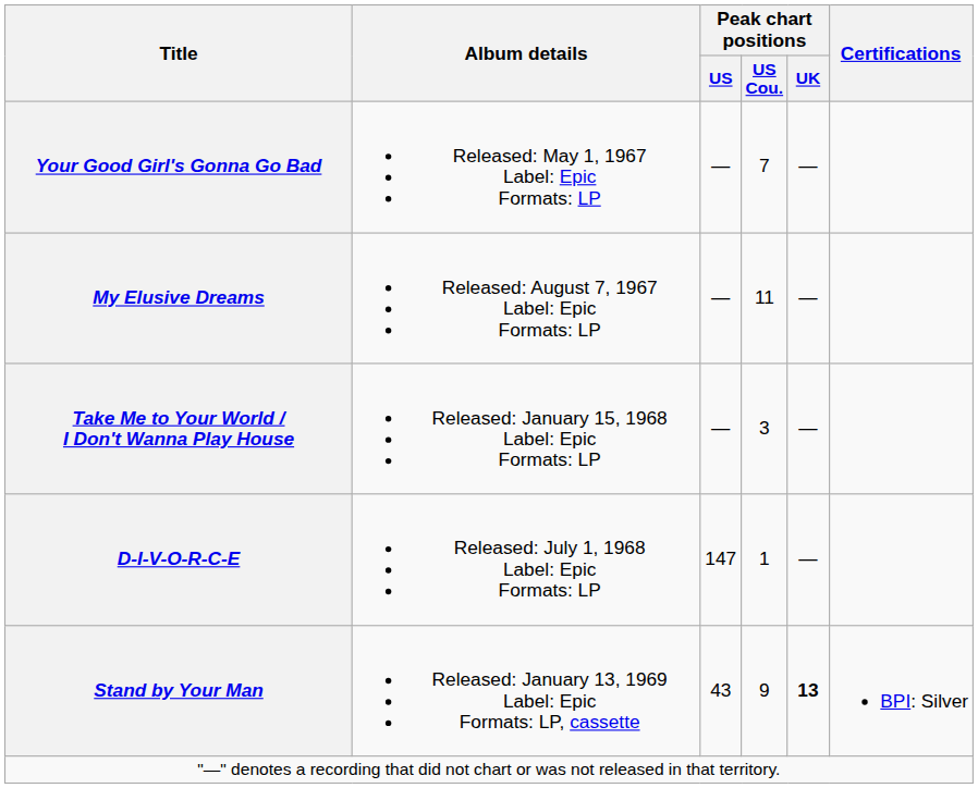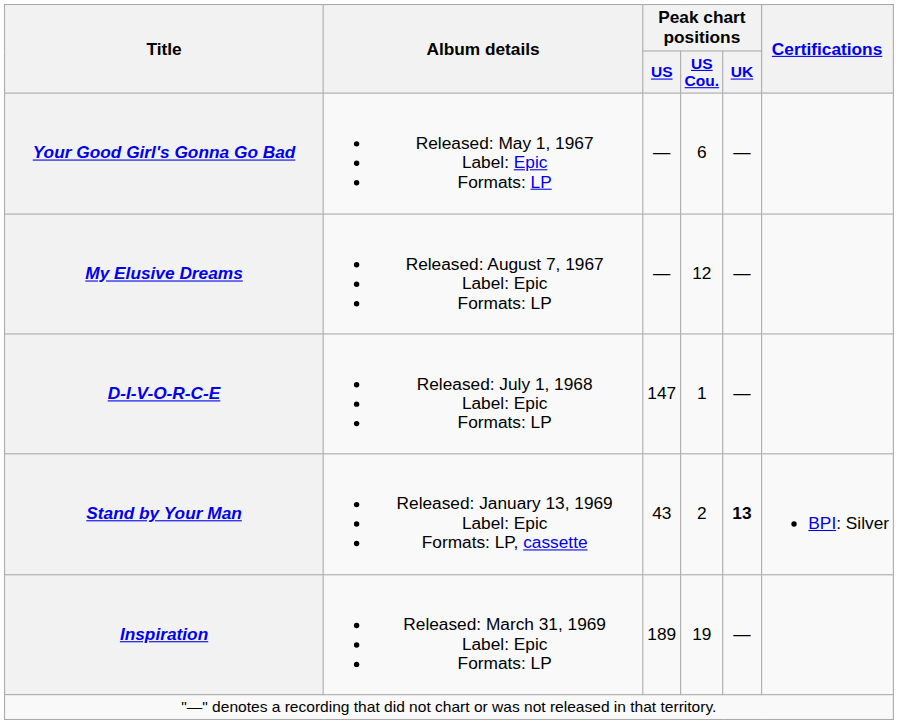 <table class="wikitable plainrowheaders" style="text-align:center;">
 <tr>
 <th scope="col" rowspan="2" style="width:18em;">Title</th>
 <th scope="col" rowspan="2" style="width:18em;">Album details</th>
 <th scope="col" colspan="3">Peak chart<br>positions</th>
 <th scope="col" rowspan="2"><a href='#'>Certifications</a></th>
 </tr>
 <tr>
 <th scope="col" style="width:2em;font-size:90%;"><a href='#'>US</a><br></th>
 <th scope="col" style="width:2em;font-size:90%;"><a href='#'>US<br>Cou.</a><br></th>
 <th scope="col" style="width:2em;font-size:90%;"><a href='#'>UK</a><br></th>
 </tr>
 <tr>
 <th scope="row"><em><a href='#'>Your Good Girl's Gonna Go Bad</a></em></th>
 <td><br><ul><li>Released: May 1, 1967</li><li>Label: <a href='#'>Epic</a></li><li>Formats: <a href='#'>LP</a></li></ul></td>
 <td>—</td>
-<td>7</td>
+<td>6</td>
 <td>—</td>
 <td></td>
 </tr>
 <tr>
 <th scope="row"><em><a href='#'>My Elusive Dreams</a></em><br></th>
 <td><br><ul><li>Released: August 7, 1967</li><li>Label: Epic</li><li>Formats: LP</li></ul></td>
 <td>—</td>
-<td>11</td>
-<td>—</td>
-<td></td>
-</tr>
-<tr>
-<th scope="row"><em><a href='#'>Take Me to Your World /<br>I Don't Wanna Play House</a></em></th>
-<td><br><ul><li>Released: January 15, 1968</li><li>Label: Epic</li><li>Formats: LP</li></ul></td>
-<td>—</td>
-<td>3</td>
+<td>12</td>
 <td>—</td>
 <td></td>
 </tr>
 <tr>
 <th scope="row"><em><a href='#'>D-I-V-O-R-C-E</a></em></th>
 <td><br><ul><li>Released: July 1, 1968</li><li>Label: Epic</li><li>Formats: LP</li></ul></td>
 <td>147</td>
 <td>1</td>
 <td>—</td>
 <td></td>
 </tr>
 <tr>
 <th scope="row"><em><a href='#'>Stand by Your Man</a></em></th>
 <td><br><ul><li>Released: January 13, 1969</li><li>Label: Epic</li><li>Formats: LP, <a href='#'>cassette</a></li></ul></td>
 <td>43</td>
-<td>9</td>
+<td>2</td>
 <td><strong>13</strong></td>
 <td><br><ul><li><a href='#'>BPI</a>: Silver</li></ul></td>
+</tr>
+<tr>
+<th scope="row"><em><a href='#'>Inspiration</a></em></th>
+<td><br><ul><li>Released: March 31, 1969</li><li>Label: Epic</li><li>Formats: LP</li></ul></td>
+<td>189</td>
+<td>19</td>
+<td>—</td>
+<td></td>
 </tr>
 <tr>
 <td colspan="6" style="font-size:90%">"—" denotes a recording that did not chart or was not released in that territory.</td>
 </tr>
 </table>
